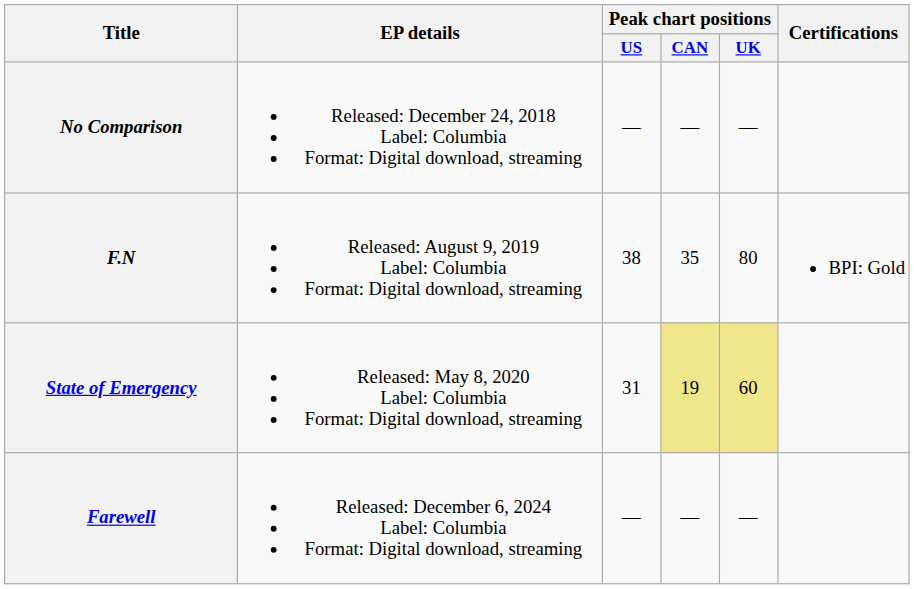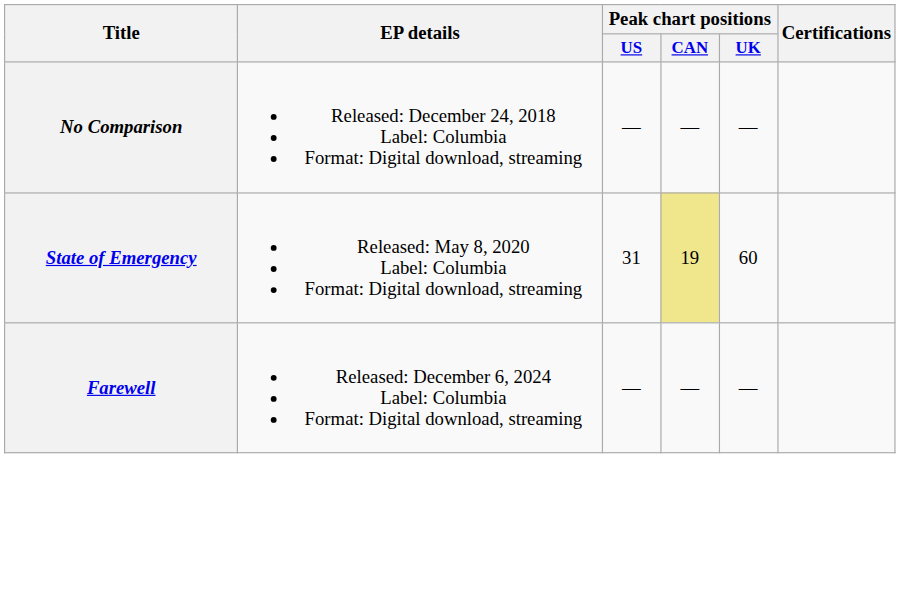 <table class="wikitable plainrowheaders" style="text-align:center;">
 <tr>
 <th scope="col" rowspan="2" style="width:12em;">Title</th>
 <th scope="col" rowspan="2" style="width:19em;">EP details</th>
 <th scope="col" colspan="3">Peak chart positions</th>
 <th rowspan="2">Certifications</th>
 </tr>
 <tr>
 <th scope="col" style="width:3em;font-size:90%;"><a href='#'>US</a><br></th>
 <th scope="col" style="width:3em;font-size:90%;"><a href='#'>CAN</a><br></th>
 <th scope="col" style="width:3em;font-size:90%;"><a href='#'>UK</a><br></th>
 </tr>
 <tr>
 <th scope="row"><em>No Comparison</em></th>
 <td><br><ul><li>Released: December 24, 2018</li><li>Label: Columbia</li><li>Format: Digital download, streaming</li></ul></td>
 <td>—</td>
 <td>—</td>
 <td>—</td>
 <td></td>
 </tr>
 <tr>
-<th scope="row"><em>F.N</em></th>
-<td><br><ul><li>Released: August 9, 2019</li><li>Label: Columbia</li><li>Format: Digital download, streaming</li></ul></td>
-<td>38</td>
-<td>35</td>
-<td>80</td>
-<td><br><ul><li>BPI: Gold</li></ul></td>
-</tr>
-<tr>
 <th scope="row"><em><a href='#'>State of Emergency</a></em></th>
 <td><br><ul><li>Released: May 8, 2020</li><li>Label: Columbia</li><li>Format: Digital download, streaming</li></ul></td>
 <td>31</td>
 <td style="background: khaki;">19</td>
-<td style="background: khaki;">60</td>
+<td>60</td>
 <td></td>
 </tr>
 <tr>
 <th scope="row"><em><a href='#'>Farewell</a></em></th>
 <td><br><ul><li>Released: December 6, 2024</li><li>Label: Columbia</li><li>Format: Digital download, streaming</li></ul></td>
 <td>—</td>
 <td>—</td>
 <td>—</td>
 <td></td>
 </tr>
 </table>
